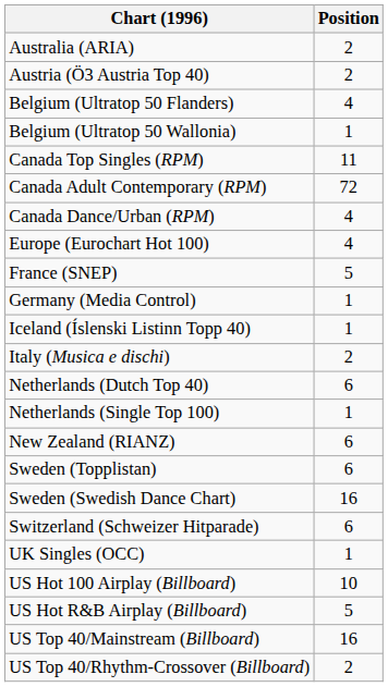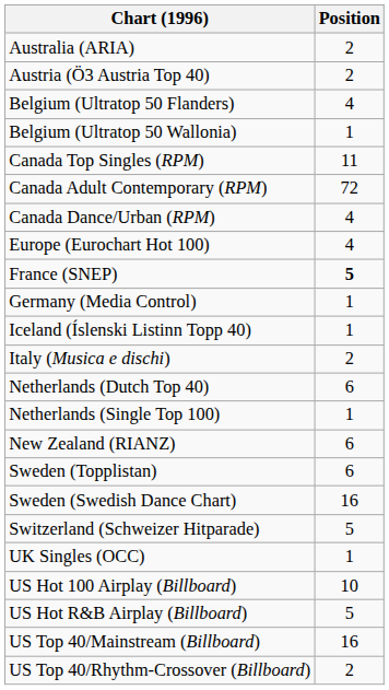 <table class="wikitable sortable">
 <tr>
 <th>Chart (1996)</th>
 <th>Position</th>
 </tr>
 <tr>
 <td>Australia (ARIA)</td>
 <td align="center">2</td>
 </tr>
 <tr>
 <td>Austria (Ö3 Austria Top 40)</td>
 <td align="center">2</td>
 </tr>
 <tr>
 <td>Belgium (Ultratop 50 Flanders)</td>
 <td align="center">4</td>
 </tr>
 <tr>
 <td>Belgium (Ultratop 50 Wallonia)</td>
 <td align="center">1</td>
 </tr>
 <tr>
 <td>Canada Top Singles (<em>RPM</em>)</td>
 <td align="center">11</td>
 </tr>
 <tr>
 <td>Canada Adult Contemporary (<em>RPM</em>)</td>
 <td align="center">72</td>
 </tr>
 <tr>
 <td>Canada Dance/Urban (<em>RPM</em>)</td>
 <td align="center">4</td>
 </tr>
 <tr>
 <td>Europe (Eurochart Hot 100)</td>
 <td align="center">4</td>
 </tr>
 <tr>
 <td>France (SNEP)</td>
-<td align="center">5</td>
+<td align="center"><strong>5</strong></td>
 </tr>
 <tr>
 <td>Germany (Media Control)</td>
 <td align="center">1</td>
 </tr>
 <tr>
 <td>Iceland (Íslenski Listinn Topp 40)</td>
 <td align="center">1</td>
 </tr>
 <tr>
 <td>Italy (<em>Musica e dischi</em>)</td>
 <td align="center">2</td>
 </tr>
 <tr>
 <td>Netherlands (Dutch Top 40)</td>
 <td align="center">6</td>
 </tr>
 <tr>
 <td>Netherlands (Single Top 100)</td>
 <td align="center">1</td>
 </tr>
 <tr>
 <td>New Zealand (RIANZ)</td>
 <td align="center">6</td>
 </tr>
 <tr>
 <td>Sweden (Topplistan)</td>
 <td align="center">6</td>
 </tr>
 <tr>
 <td>Sweden (Swedish Dance Chart)</td>
 <td align="center">16</td>
 </tr>
 <tr>
 <td>Switzerland (Schweizer Hitparade)</td>
-<td align="center">6</td>
+<td align="center">5</td>
 </tr>
 <tr>
 <td>UK Singles (OCC)</td>
 <td align="center">1</td>
 </tr>
 <tr>
 <td>US Hot 100 Airplay (<em>Billboard</em>)</td>
 <td align="center">10</td>
 </tr>
 <tr>
 <td>US Hot R&B Airplay (<em>Billboard</em>)</td>
 <td align="center">5</td>
 </tr>
 <tr>
 <td>US Top 40/Mainstream (<em>Billboard</em>)</td>
 <td align="center">16</td>
 </tr>
 <tr>
 <td>US Top 40/Rhythm-Crossover (<em>Billboard</em>)</td>
 <td align="center">2</td>
 </tr>
 </table>
